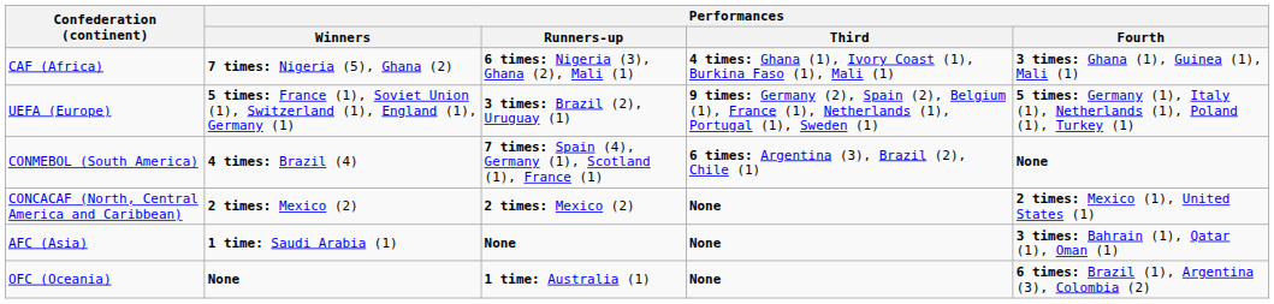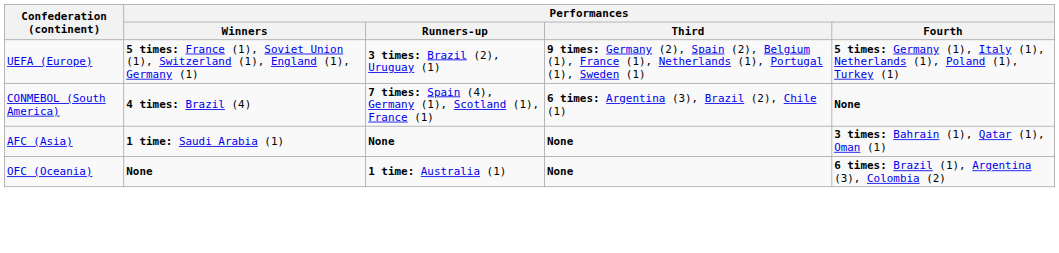 <table class=wikitable>
 <tr>
 <th rowspan=2>Confederation (continent)</th>
 <th colspan=4>Performances</th>
 </tr>
 <tr>
 <th>Winners</th>
 <th>Runners-up</th>
 <th>Third</th>
 <th>Fourth</th>
-</tr>
-<tr>
-<td><a href='#'>CAF (Africa)</a></td>
-<td><strong>7 times:</strong> <a href='#'>Nigeria</a> (5), <a href='#'>Ghana</a> (2)</td>
-<td><strong>6 times:</strong> <a href='#'>Nigeria</a> (3), <a href='#'>Ghana</a> (2), <a href='#'>Mali</a> (1)</td>
-<td><strong>4 times:</strong> <a href='#'>Ghana</a> (1), <a href='#'>Ivory Coast</a> (1), <a href='#'>Burkina Faso</a> (1), <a href='#'>Mali</a> (1)</td>
-<td><strong>3 times:</strong> <a href='#'>Ghana</a> (1), <a href='#'>Guinea</a> (1), <a href='#'>Mali</a> (1)</td>
 </tr>
 <tr>
 <td><a href='#'>UEFA (Europe)</a></td>
 <td><strong>5 times:</strong> <a href='#'>France</a> (1), <a href='#'>Soviet Union</a> (1), <a href='#'>Switzerland</a> (1), <a href='#'>England</a> (1), <a href='#'>Germany</a> (1)</td>
 <td><strong>3 times:</strong> <a href='#'>Brazil</a> (2), <a href='#'>Uruguay</a> (1)</td>
 <td><strong>9 times:</strong> <a href='#'>Germany</a> (2), <a href='#'>Spain</a> (2), <a href='#'>Belgium</a> (1), <a href='#'>France</a> (1), <a href='#'>Netherlands</a> (1), <a href='#'>Portugal</a> (1), <a href='#'>Sweden</a> (1)</td>
 <td><strong>5 times:</strong> <a href='#'>Germany</a> (1), <a href='#'>Italy</a> (1), <a href='#'>Netherlands</a> (1), <a href='#'>Poland</a> (1), <a href='#'>Turkey</a> (1)</td>
 </tr>
 <tr>
 <td><a href='#'>CONMEBOL (South America)</a></td>
 <td><strong>4 times:</strong> <a href='#'>Brazil</a> (4)</td>
 <td><strong>7 times:</strong> <a href='#'>Spain</a> (4), <a href='#'>Germany</a> (1), <a href='#'>Scotland</a> (1), <a href='#'>France</a> (1)</td>
 <td><strong>6 times:</strong> <a href='#'>Argentina</a> (3), <a href='#'>Brazil</a> (2), <a href='#'>Chile</a> (1)</td>
 <td><strong>None</strong></td>
 </tr>
 <tr>
-<td><a href='#'>CONCACAF (North, Central America and Caribbean)</a></td>
-<td><strong>2 times:</strong> <a href='#'>Mexico</a> (2)</td>
-<td><strong>2 times:</strong> <a href='#'>Mexico</a> (2)</td>
-<td><strong>None</strong></td>
-<td><strong>2 times:</strong> <a href='#'>Mexico</a> (1), <a href='#'>United States</a> (1)</td>
-</tr>
-<tr>
 <td><a href='#'>AFC (Asia)</a></td>
 <td><strong>1 time:</strong> <a href='#'>Saudi Arabia</a> (1)</td>
 <td><strong>None</strong></td>
 <td><strong>None</strong></td>
 <td><strong>3 times:</strong> <a href='#'>Bahrain</a> (1), <a href='#'>Qatar</a> (1), <a href='#'>Oman</a> (1)</td>
 </tr>
 <tr>
 <td><a href='#'>OFC (Oceania)</a></td>
 <td><strong>None</strong></td>
 <td><strong>1 time:</strong> <a href='#'>Australia</a> (1)</td>
 <td><strong>None</strong></td>
 <td><strong>6 times:</strong> <a href='#'>Brazil</a> (1), <a href='#'>Argentina</a> (3), <a href='#'>Colombia</a> (2)</td>
 </tr>
 </table>
